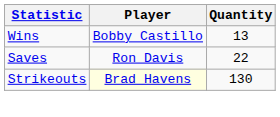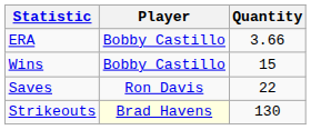 <table class="wikitable" style="text-align: center;">
 <tr>
 <th><a href='#'>Statistic</a></th>
 <th>Player</th>
 <th>Quantity</th>
 </tr>
 <tr>
+<td align="left"><a href='#'>ERA</a></td>
+<td><a href='#'>Bobby Castillo</a></td>
+<td>3.66</td>
+</tr>
+<tr>
 <td align="left"><a href='#'>Wins</a></td>
 <td><a href='#'>Bobby Castillo</a></td>
-<td>13</td>
+<td>15</td>
 </tr>
 <tr>
 <td align="left"><a href='#'>Saves</a></td>
 <td><a href='#'>Ron Davis</a></td>
 <td>22</td>
 </tr>
 <tr>
 <td align="left"><a href='#'>Strikeouts</a></td>
 <td style="background: lightyellow;"><a href='#'>Brad Havens</a></td>
 <td>130</td>
 </tr>
 </table>
